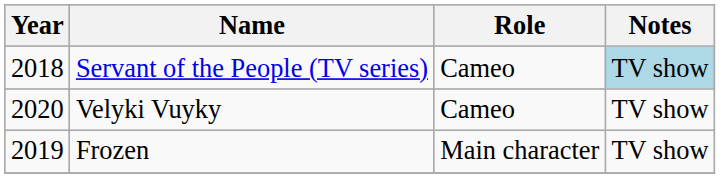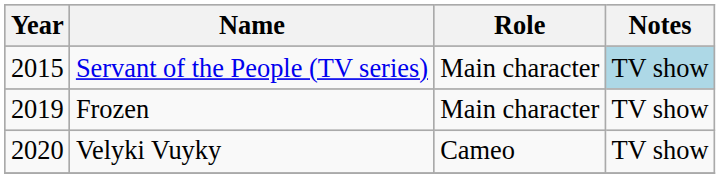 <table class="wikitable sortable">
 <tr>
 <th>Year</th>
 <th>Name</th>
 <th>Role</th>
 <th>Notes</th>
 </tr>
 <tr>
-<td>2018</td>
+<td>2015</td>
 <td><a href='#'>Servant of the People (TV series)</a></td>
-<td>Cameo</td>
+<td>Main character</td>
 <td style="background: lightblue;">TV show</td>
+</tr>
+<tr>
+<td>2019</td>
+<td>Frozen</td>
+<td>Main character</td>
+<td>TV show</td>
 </tr>
 <tr>
 <td>2020</td>
 <td>Velyki Vuyky</td>
 <td>Cameo</td>
 <td>TV show</td>
 </tr>
 <tr>
-<td>2019</td>
-<td>Frozen</td>
-<td>Main character</td>
-<td>TV show</td>
-</tr>
-<tr>
 </tr>
 </table>
